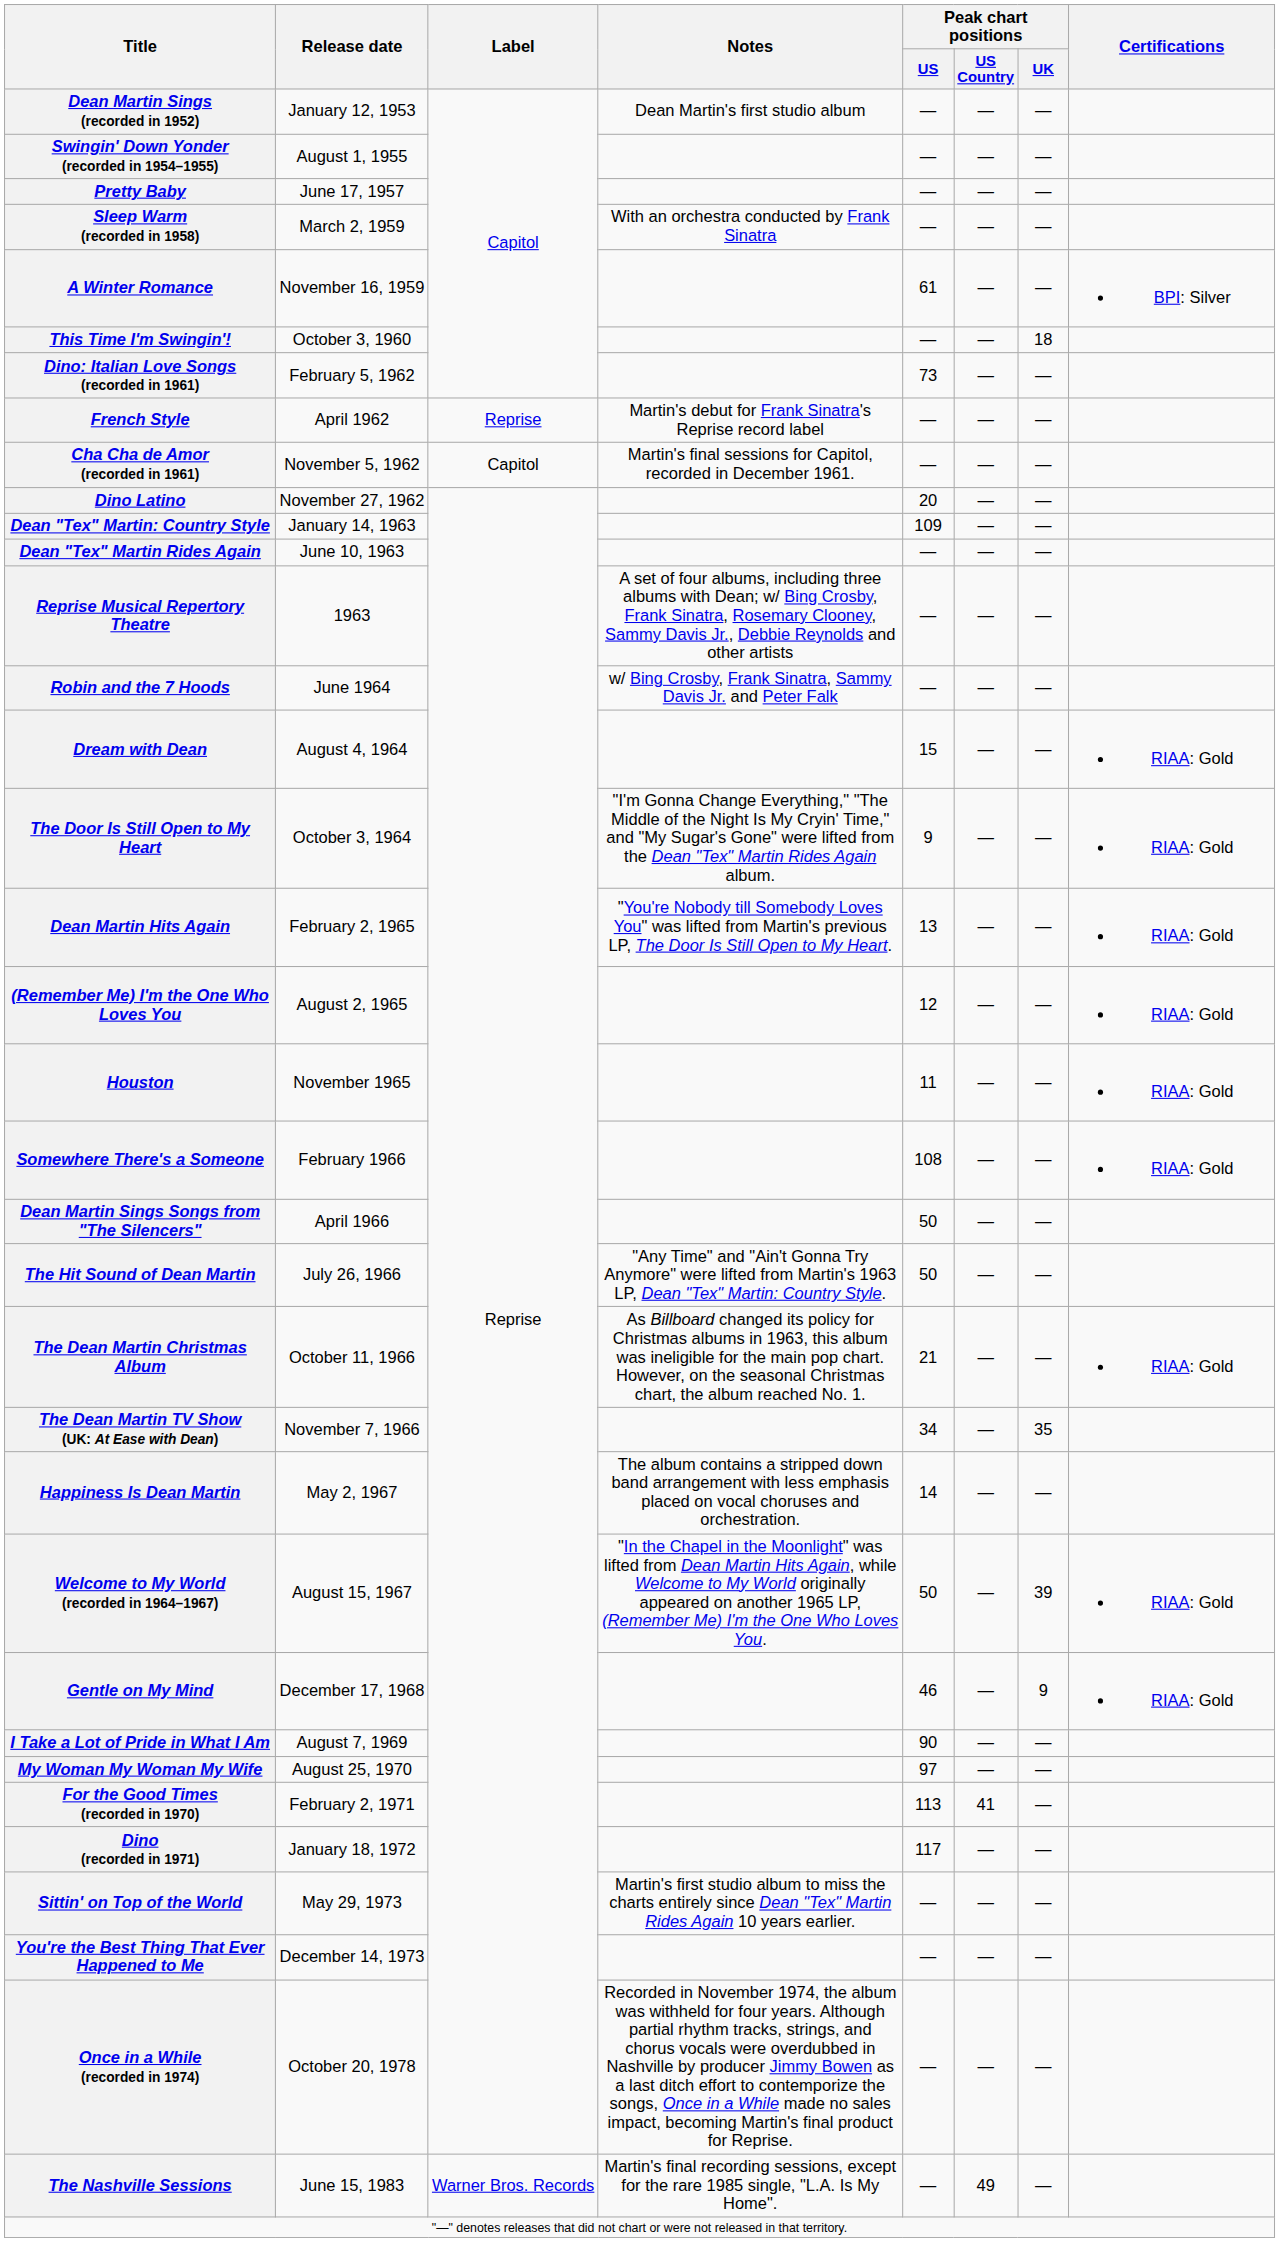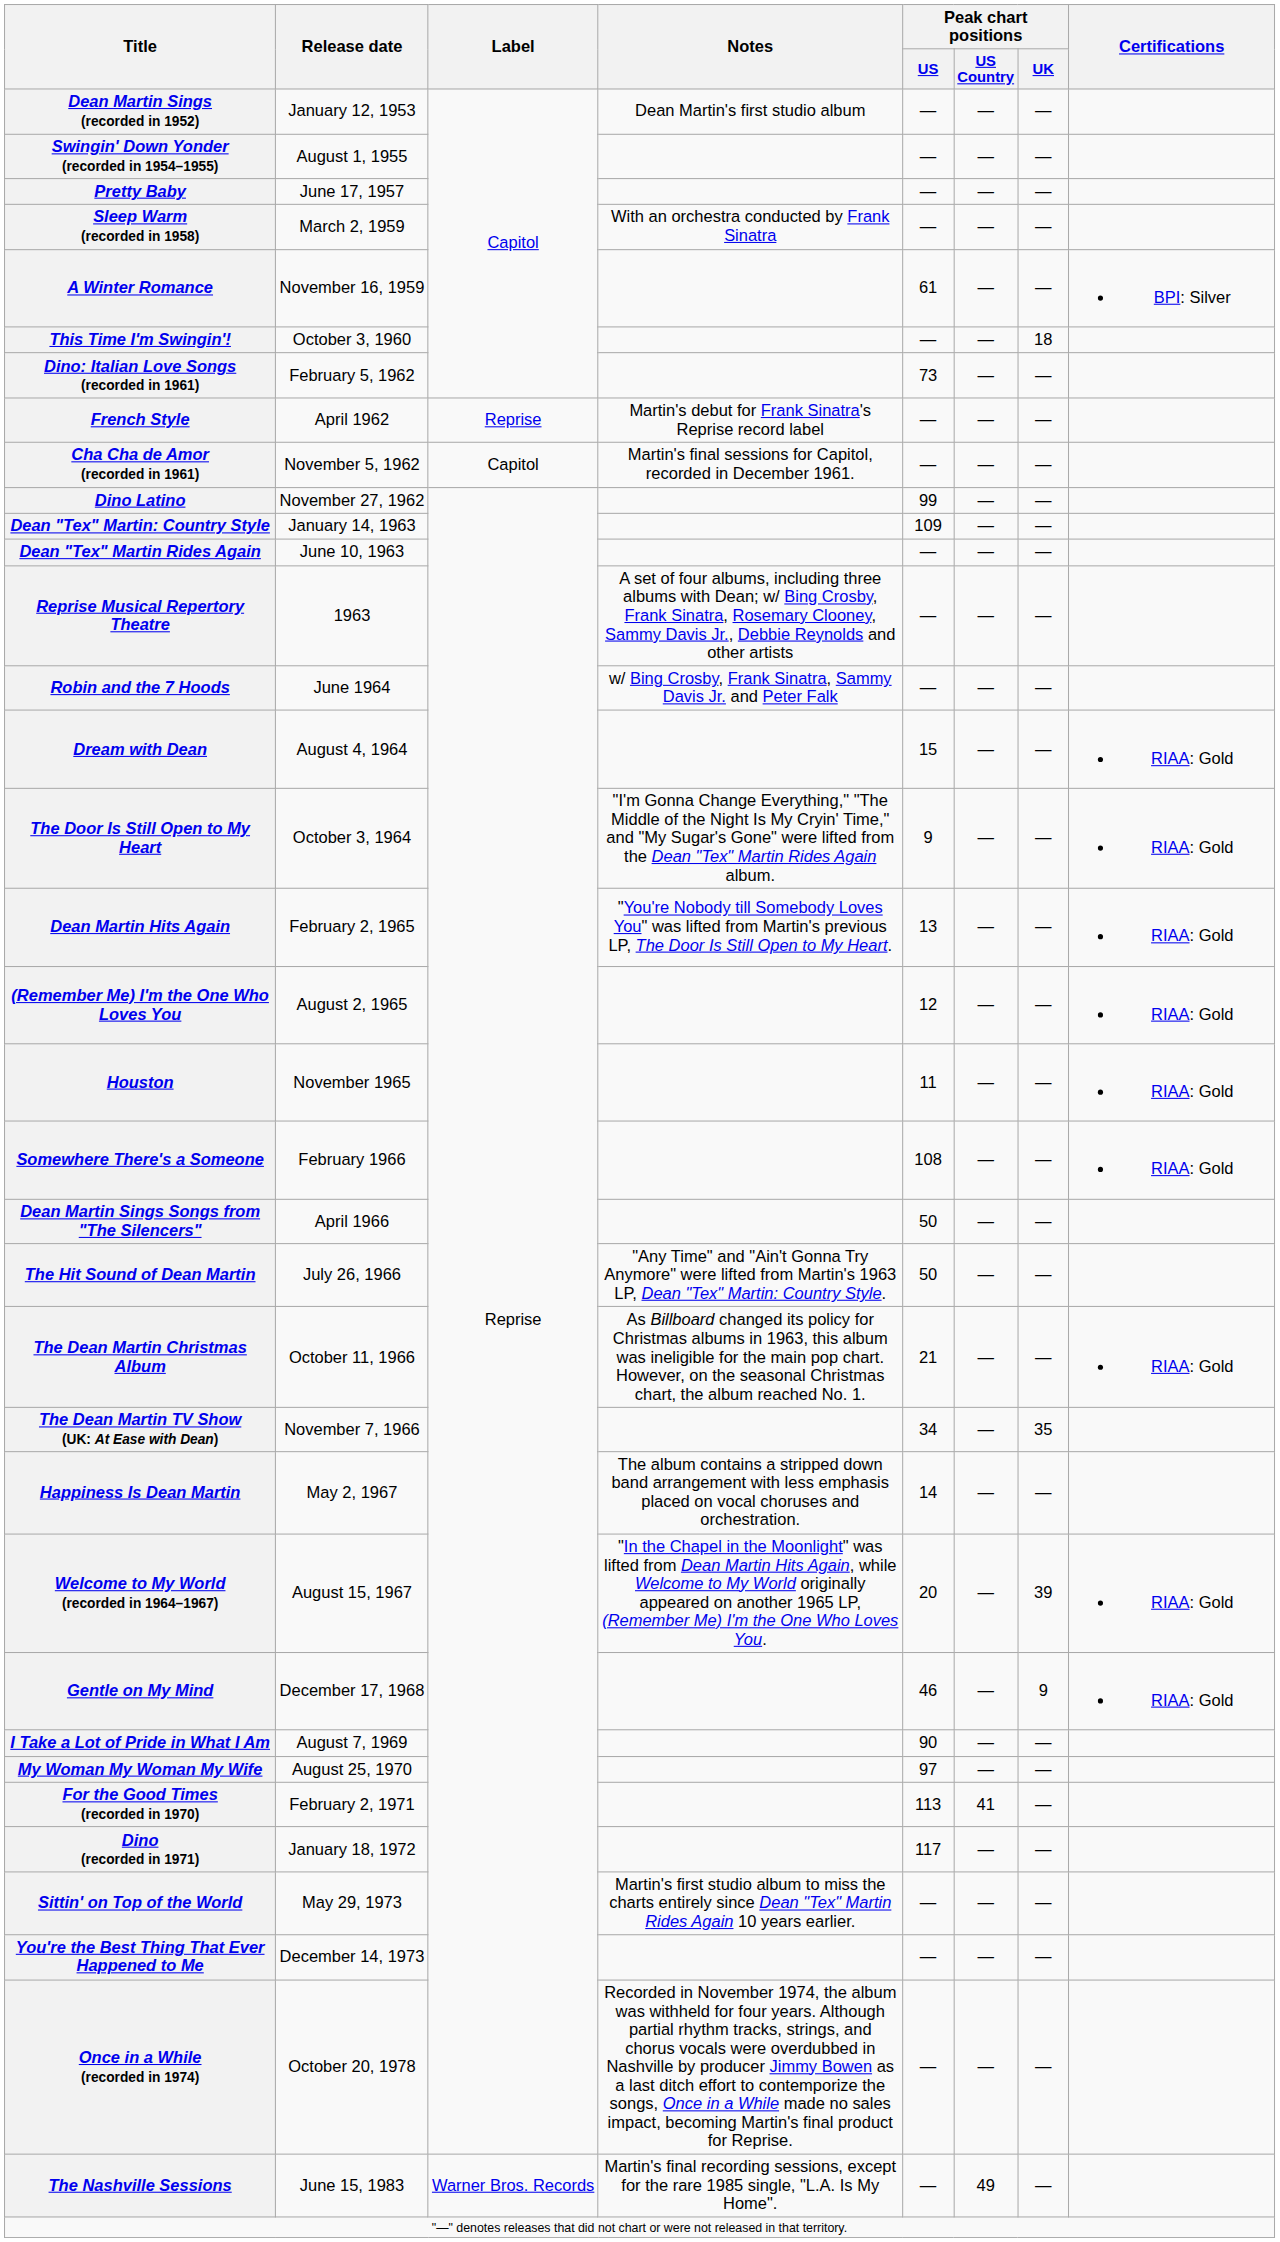 <table class="wikitable plainrowheaders" style="text-align:center;">
 <tr>
 <th scope="col" rowspan="2" style="width:16em;">Title</th>
 <th rowspan="2">Release date</th>
 <th rowspan="2">Label</th>
 <th rowspan="2" scope="col" style="width:18em;">Notes</th>
 <th scope="col" colspan="3">Peak chart positions</th>
 <th scope="col" rowspan="2" style="width:12em;"><a href='#'>Certifications</a></th>
 </tr>
 <tr>
 <th scope="col" style="width:3em;font-size:90%;"><a href='#'>US</a><br></th>
 <th scope="col" style="width:3em;font-size:90%;"><a href='#'>US Country</a><br></th>
 <th scope="col" style="width:3em;font-size:90%;"><a href='#'>UK</a><br></th>
 </tr>
 <tr>
 <th scope="row"><strong><em><a href='#'>Dean Martin Sings</a></em></strong><br><small>(recorded in 1952)</small></th>
 <td>January 12, 1953</td>
 <td rowspan="7"><a href='#'>Capitol</a></td>
 <td>Dean Martin's first studio album</td>
 <td>—</td>
 <td>—</td>
 <td>—</td>
 <td></td>
 </tr>
 <tr>
 <th scope="row"><strong><em><a href='#'>Swingin' Down Yonder</a></em></strong><br><small>(recorded in 1954–1955)</small></th>
 <td>August 1, 1955</td>
 <td></td>
 <td>—</td>
 <td>—</td>
 <td>—</td>
 <td></td>
 </tr>
 <tr>
 <th scope="row"><strong><em><a href='#'>Pretty Baby</a></em></strong></th>
 <td>June 17, 1957</td>
 <td></td>
 <td>—</td>
 <td>—</td>
 <td>—</td>
 <td></td>
 </tr>
 <tr>
 <th scope="row"><strong><em><a href='#'>Sleep Warm</a></em></strong> <br><small>(recorded in 1958)</small></th>
 <td>March 2, 1959</td>
 <td>With an orchestra conducted by <a href='#'>Frank Sinatra</a></td>
 <td>—</td>
 <td>—</td>
 <td>—</td>
 <td></td>
 </tr>
 <tr>
 <th scope="row"><strong><em><a href='#'>A Winter Romance</a></em></strong></th>
 <td>November 16, 1959</td>
 <td></td>
 <td>61</td>
 <td>—</td>
 <td>—</td>
 <td><br><ul><li><a href='#'>BPI</a>: Silver</li></ul></td>
 </tr>
 <tr>
 <th scope="row"><strong><em><a href='#'>This Time I'm Swingin'!</a></em></strong></th>
 <td>October 3, 1960</td>
 <td></td>
 <td>—</td>
 <td>—</td>
 <td>18</td>
 <td></td>
 </tr>
 <tr>
 <th scope="row"><strong><em><a href='#'>Dino: Italian Love Songs</a></em></strong><br><small>(recorded in 1961)</small></th>
 <td>February 5, 1962</td>
 <td></td>
 <td>73</td>
 <td>—</td>
 <td>—</td>
 <td></td>
 </tr>
 <tr>
 <th scope="row"><strong><em><a href='#'>French Style</a></em></strong></th>
 <td>April 1962</td>
 <td><a href='#'>Reprise</a></td>
 <td>Martin's debut for <a href='#'>Frank Sinatra</a>'s Reprise record label</td>
 <td>—</td>
 <td>—</td>
 <td>—</td>
 <td></td>
 </tr>
 <tr>
 <th scope="row"><strong><em><a href='#'>Cha Cha de Amor</a></em></strong><br><small>(recorded in 1961)</small></th>
 <td>November 5, 1962</td>
 <td>Capitol</td>
 <td>Martin's final sessions for Capitol, recorded in December 1961.</td>
 <td>—</td>
 <td>—</td>
 <td>—</td>
 <td></td>
 </tr>
 <tr>
 <th scope="row"><strong><em><a href='#'>Dino Latino</a></em></strong></th>
 <td>November 27, 1962</td>
 <td rowspan="25">Reprise</td>
 <td></td>
-<td>20</td>
+<td>99</td>
 <td>—</td>
 <td>—</td>
 <td></td>
 </tr>
 <tr>
 <th scope="row"><strong><em><a href='#'>Dean "Tex" Martin: Country Style</a></em></strong></th>
 <td>January 14, 1963</td>
 <td></td>
 <td>109</td>
 <td>—</td>
 <td>—</td>
 <td></td>
 </tr>
 <tr>
 <th scope="row"><strong><em><a href='#'>Dean "Tex" Martin Rides Again</a></em></strong></th>
 <td>June 10, 1963</td>
 <td></td>
 <td>—</td>
 <td>—</td>
 <td>—</td>
 <td></td>
 </tr>
 <tr>
 <th scope="row"><strong><em><a href='#'>Reprise Musical Repertory Theatre</a></em></strong></th>
 <td>1963</td>
 <td>A set of four albums, including three albums with Dean; w/ <a href='#'>Bing Crosby</a>, <a href='#'>Frank Sinatra</a>, <a href='#'>Rosemary Clooney</a>, <a href='#'>Sammy Davis Jr.</a>, <a href='#'>Debbie Reynolds</a> and other artists</td>
 <td>—</td>
 <td>—</td>
 <td>—</td>
 <td></td>
 </tr>
 <tr>
 <th scope="row"><strong><em><a href='#'><em>Robin and the 7 Hoods</em></a></em></strong></th>
 <td>June 1964</td>
 <td>w/ <a href='#'>Bing Crosby</a>, <a href='#'>Frank Sinatra</a>, <a href='#'>Sammy Davis Jr.</a> and <a href='#'>Peter Falk</a></td>
 <td>—</td>
 <td>—</td>
 <td>—</td>
 <td></td>
 </tr>
 <tr>
 <th scope="row"><strong><em><a href='#'>Dream with Dean</a></em></strong></th>
 <td>August 4, 1964</td>
 <td></td>
 <td>15</td>
 <td>—</td>
 <td>—</td>
 <td><br><ul><li><a href='#'>RIAA</a>: Gold</li></ul></td>
 </tr>
 <tr>
 <th scope="row"><strong><em><a href='#'>The Door Is Still Open to My Heart</a></em></strong></th>
 <td>October 3, 1964</td>
 <td>"I'm Gonna Change Everything," "The Middle of the Night Is My Cryin' Time," and "My Sugar's Gone" were lifted from the <em><a href='#'>Dean "Tex" Martin Rides Again</a></em> album.</td>
 <td>9</td>
 <td>—</td>
 <td>—</td>
 <td><br><ul><li><a href='#'>RIAA</a>: Gold</li></ul></td>
 </tr>
 <tr>
 <th scope="row"><strong><em><a href='#'>Dean Martin Hits Again</a></em></strong></th>
 <td>February 2, 1965</td>
 <td>"<a href='#'>You're Nobody till Somebody Loves You</a>" was lifted from Martin's previous LP, <em><a href='#'>The Door Is Still Open to My Heart</a></em>.</td>
 <td>13</td>
 <td>—</td>
 <td>—</td>
 <td><br><ul><li><a href='#'>RIAA</a>: Gold</li></ul></td>
 </tr>
 <tr>
 <th scope="row"><strong><em><a href='#'>(Remember Me) I'm the One Who Loves You</a></em></strong></th>
 <td>August 2, 1965</td>
 <td></td>
 <td>12</td>
 <td>—</td>
 <td>—</td>
 <td><br><ul><li><a href='#'>RIAA</a>: Gold</li></ul></td>
 </tr>
 <tr>
 <th scope="row"><strong><em><a href='#'>Houston</a></em></strong></th>
 <td>November 1965</td>
 <td></td>
 <td>11</td>
 <td>—</td>
 <td>—</td>
 <td><br><ul><li><a href='#'>RIAA</a>: Gold</li></ul></td>
 </tr>
 <tr>
 <th scope="row"><strong><em><a href='#'>Somewhere There's a Someone</a></em></strong></th>
 <td>February 1966</td>
 <td></td>
 <td>108</td>
 <td>—</td>
 <td>—</td>
 <td><br><ul><li><a href='#'>RIAA</a>: Gold</li></ul></td>
 </tr>
 <tr>
 <th scope="row"><strong><em><a href='#'>Dean Martin Sings Songs from "The Silencers"</a></em></strong></th>
 <td>April 1966</td>
 <td></td>
 <td>50</td>
 <td>—</td>
 <td>—</td>
 <td></td>
 </tr>
 <tr>
 <th scope="row"><strong><em><a href='#'>The Hit Sound of Dean Martin</a></em></strong></th>
 <td>July 26, 1966</td>
 <td>"Any Time" and "Ain't Gonna Try Anymore" were lifted from Martin's 1963 LP, <em><a href='#'>Dean "Tex" Martin: Country Style</a></em>.</td>
 <td>50</td>
 <td>—</td>
 <td>—</td>
 <td></td>
 </tr>
 <tr>
 <th scope="row"><strong><em><a href='#'>The Dean Martin Christmas Album</a></em></strong></th>
 <td>October 11, 1966</td>
 <td>As <em>Billboard</em> changed its policy for Christmas albums in 1963, this album was ineligible for the main pop chart. However, on the seasonal Christmas chart, the album reached No. 1.</td>
 <td>21</td>
 <td>—</td>
 <td>—</td>
 <td><br><ul><li><a href='#'>RIAA</a>: Gold</li></ul></td>
 </tr>
 <tr>
 <th scope="row"><strong><em><a href='#'>The Dean Martin TV Show</a></em></strong><br><small>(UK: <strong><em>At Ease with Dean</em></strong>)</small></th>
 <td>November 7, 1966</td>
 <td></td>
 <td>34</td>
 <td>—</td>
 <td>35</td>
 <td></td>
 </tr>
 <tr>
 <th scope="row"><strong><em><a href='#'>Happiness Is Dean Martin</a></em></strong></th>
 <td>May 2, 1967</td>
 <td>The album contains a stripped down band arrangement with less emphasis placed on vocal choruses and orchestration.</td>
 <td>14</td>
 <td>—</td>
 <td>—</td>
 <td></td>
 </tr>
 <tr>
 <th scope="row"><strong><em><a href='#'>Welcome to My World</a></em></strong><br><small>(recorded in 1964–1967)</small></th>
 <td>August 15, 1967</td>
 <td>"<a href='#'>In the Chapel in the Moonlight</a>" was lifted from <em><a href='#'>Dean Martin Hits Again</a></em>, while <em><a href='#'>Welcome to My World</a></em> originally appeared on another 1965 LP, <em><a href='#'>(Remember Me) I'm the One Who Loves You</a></em>.</td>
-<td>50</td>
+<td>20</td>
 <td>—</td>
 <td>39</td>
 <td><br><ul><li><a href='#'>RIAA</a>: Gold</li></ul></td>
 </tr>
 <tr>
 <th scope="row"><strong><em><a href='#'>Gentle on My Mind</a></em></strong></th>
 <td>December 17, 1968</td>
 <td></td>
 <td>46</td>
 <td>—</td>
 <td>9</td>
 <td><br><ul><li><a href='#'>RIAA</a>: Gold</li></ul></td>
 </tr>
 <tr>
 <th scope="row"><strong><em><a href='#'>I Take a Lot of Pride in What I Am</a></em></strong></th>
 <td>August 7, 1969</td>
 <td></td>
 <td>90</td>
 <td>—</td>
 <td>—</td>
 <td></td>
 </tr>
 <tr>
 <th scope="row"><strong><em><a href='#'>My Woman My Woman My Wife</a></em></strong></th>
 <td>August 25, 1970</td>
 <td></td>
 <td>97</td>
 <td>—</td>
 <td>—</td>
 <td></td>
 </tr>
 <tr>
 <th scope="row"><strong><em><a href='#'>For the Good Times</a></em></strong><br><small>(recorded in 1970)</small></th>
 <td>February 2, 1971</td>
 <td></td>
 <td>113</td>
 <td>41</td>
 <td>—</td>
 <td></td>
 </tr>
 <tr>
 <th scope="row"><strong><em><a href='#'>Dino</a></em></strong><br><small>(recorded in 1971)</small></th>
 <td>January 18, 1972</td>
 <td></td>
 <td>117</td>
 <td>—</td>
 <td>—</td>
 <td></td>
 </tr>
 <tr>
 <th scope="row"><strong><em><a href='#'>Sittin' on Top of the World</a></em></strong></th>
 <td>May 29, 1973</td>
 <td>Martin's first studio album to miss the charts entirely since <em><a href='#'>Dean "Tex" Martin Rides Again</a></em> 10 years earlier.</td>
 <td>—</td>
 <td>—</td>
 <td>—</td>
 <td></td>
 </tr>
 <tr>
 <th scope="row"><strong><em><a href='#'>You're the Best Thing That Ever Happened to Me</a></em></strong></th>
 <td>December 14, 1973</td>
 <td></td>
 <td>—</td>
 <td>—</td>
 <td>—</td>
 <td></td>
 </tr>
 <tr>
 <th scope="row"><strong><em><a href='#'>Once in a While</a></em></strong><br><small>(recorded in 1974)</small></th>
 <td>October 20, 1978</td>
 <td>Recorded in November 1974, the album was withheld for four years. Although partial rhythm tracks, strings, and chorus vocals were overdubbed in Nashville by producer <a href='#'>Jimmy Bowen</a> as a last ditch effort to contemporize the songs, <em><a href='#'>Once in a While</a></em> made no sales impact, becoming Martin's final product for Reprise.</td>
 <td>—</td>
 <td>—</td>
 <td>—</td>
 <td></td>
 </tr>
 <tr>
 <th scope="row"><strong><em><a href='#'>The Nashville Sessions</a></em></strong></th>
 <td>June 15, 1983</td>
 <td><a href='#'>Warner Bros. Records</a></td>
 <td>Martin's final recording sessions, except for the rare 1985 single, "L.A. Is My Home".</td>
 <td>—</td>
 <td>49</td>
 <td>—</td>
 <td></td>
 </tr>
 <tr>
 <td colspan="8" style="text-align:center; font-size:9pt;">"—" denotes releases that did not chart or were not released in that territory.</td>
 </tr>
 </table>
